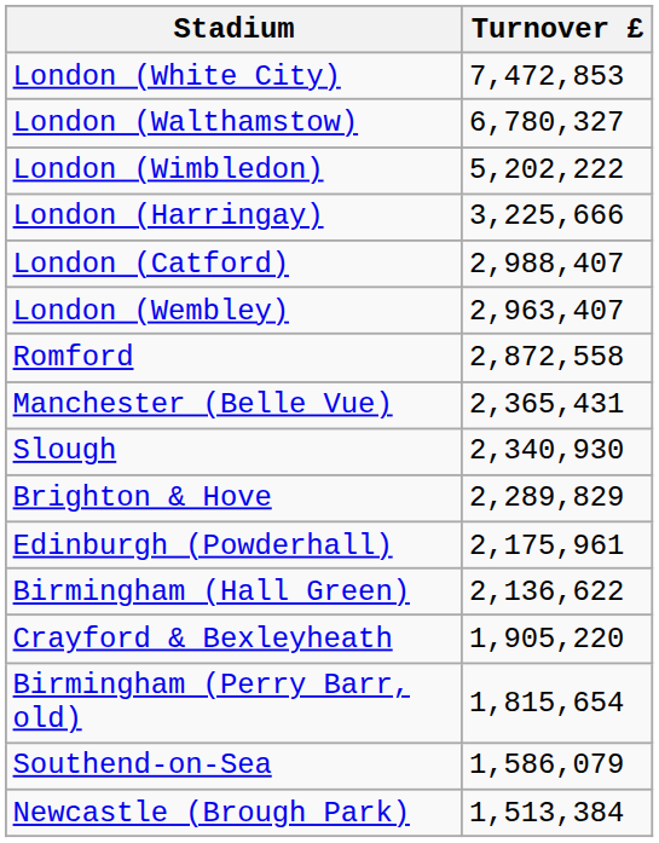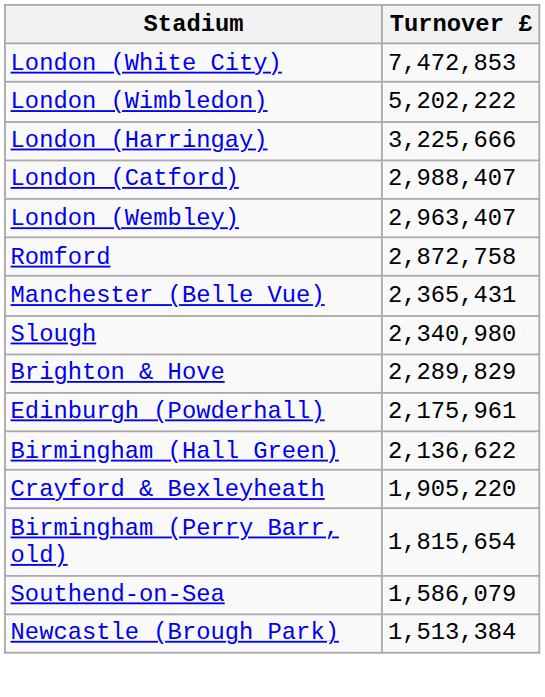 <table class="wikitable">
 <tr>
 <th width=200>Stadium</th>
 <th width=80>Turnover £</th>
 </tr>
 <tr>
 <td><a href='#'>London (White City)</a></td>
 <td>7,472,853</td>
-</tr>
-<tr>
-<td><a href='#'>London (Walthamstow)</a></td>
-<td>6,780,327</td>
 </tr>
 <tr>
 <td><a href='#'>London (Wimbledon)</a></td>
 <td>5,202,222</td>
 </tr>
 <tr>
 <td><a href='#'>London (Harringay)</a></td>
 <td>3,225,666</td>
 </tr>
 <tr>
 <td><a href='#'>London (Catford)</a></td>
 <td>2,988,407</td>
 </tr>
 <tr>
 <td><a href='#'>London (Wembley)</a></td>
 <td>2,963,407</td>
 </tr>
 <tr>
 <td><a href='#'>Romford</a></td>
-<td>2,872,558</td>
+<td>2,872,758</td>
 </tr>
 <tr>
 <td><a href='#'>Manchester (Belle Vue)</a></td>
 <td>2,365,431</td>
 </tr>
 <tr>
 <td><a href='#'>Slough</a></td>
-<td>2,340,930</td>
+<td>2,340,980</td>
 </tr>
 <tr>
 <td><a href='#'>Brighton & Hove</a></td>
 <td>2,289,829</td>
 </tr>
 <tr>
 <td><a href='#'>Edinburgh (Powderhall)</a></td>
 <td>2,175,961</td>
 </tr>
 <tr>
 <td><a href='#'>Birmingham (Hall Green)</a></td>
 <td>2,136,622</td>
 </tr>
 <tr>
 <td><a href='#'>Crayford & Bexleyheath</a></td>
 <td>1,905,220</td>
 </tr>
 <tr>
 <td><a href='#'>Birmingham (Perry Barr, old)</a></td>
 <td>1,815,654</td>
 </tr>
 <tr>
 <td><a href='#'>Southend-on-Sea</a></td>
 <td>1,586,079</td>
 </tr>
 <tr>
 <td><a href='#'>Newcastle (Brough Park)</a></td>
 <td>1,513,384</td>
 </tr>
 </table>
